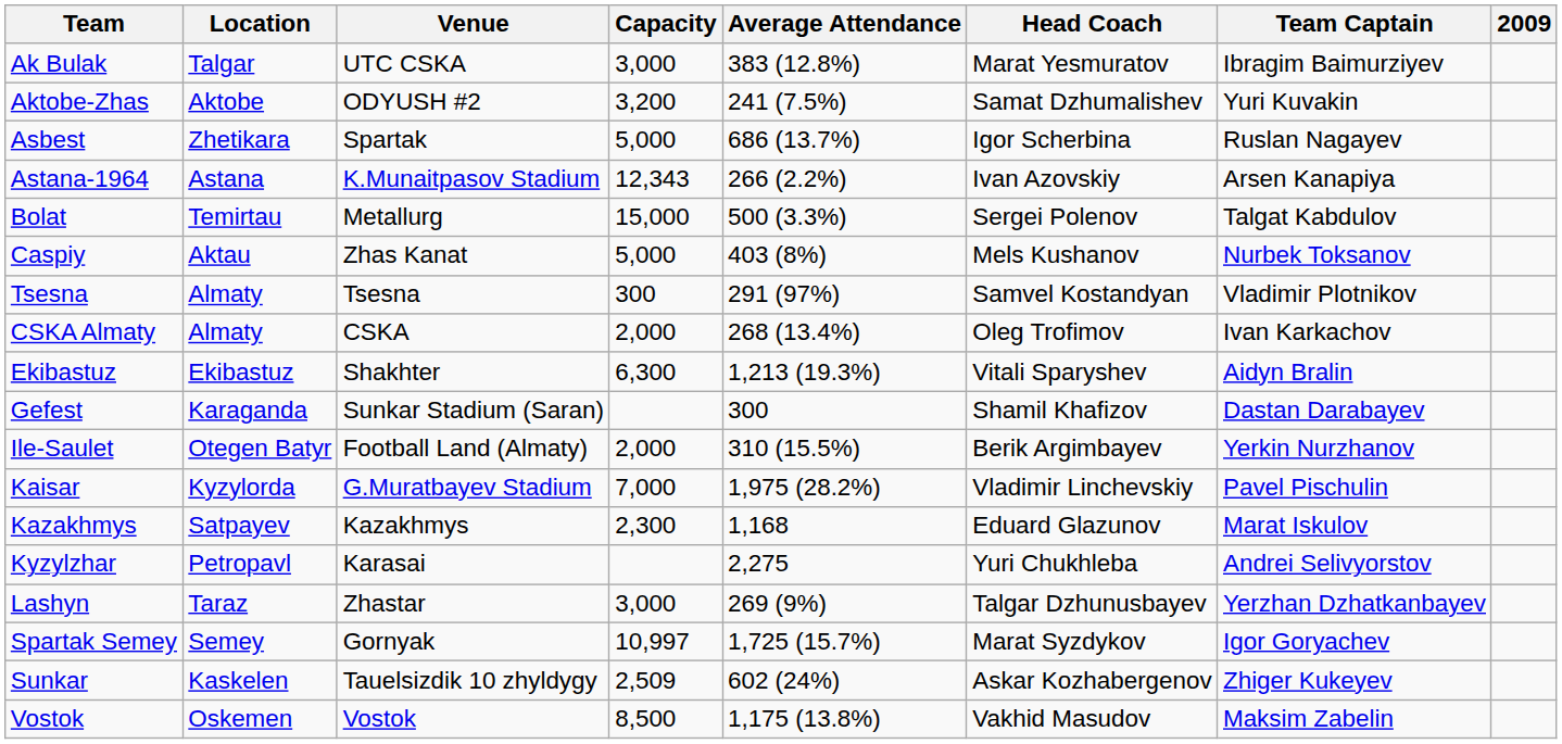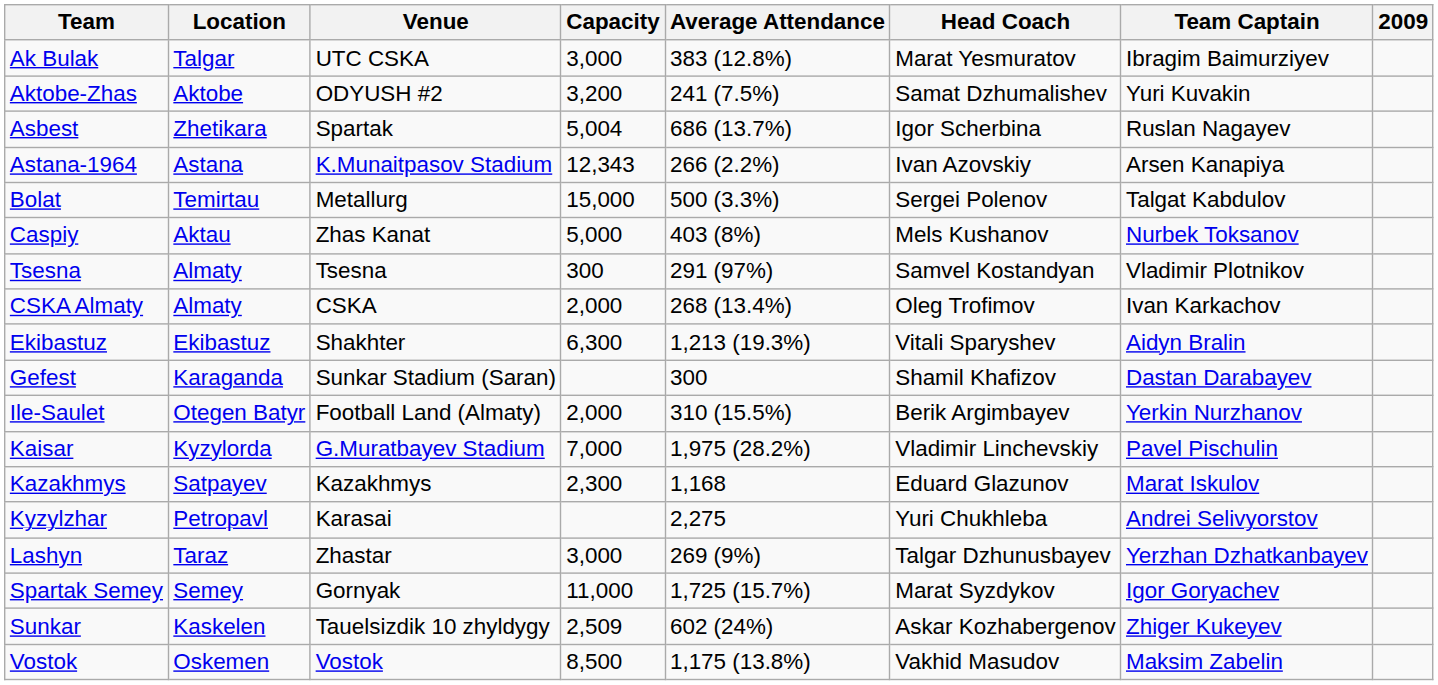 <table class="wikitable">
 <tr>
 <th>Team</th>
 <th>Location</th>
 <th>Venue</th>
 <th>Capacity</th>
 <th>Average Attendance</th>
 <th>Head Coach</th>
 <th>Team Captain</th>
 <th>2009</th>
 </tr>
 <tr>
 <td><a href='#'>Ak Bulak</a></td>
 <td><a href='#'>Talgar</a></td>
 <td>UTC CSKA</td>
 <td>3,000</td>
 <td>383 (12.8%)</td>
 <td> Marat Yesmuratov</td>
 <td> Ibragim Baimurziyev</td>
 <td></td>
 </tr>
 <tr>
 <td><a href='#'>Aktobe-Zhas</a></td>
 <td><a href='#'>Aktobe</a></td>
 <td>ODYUSH #2</td>
 <td>3,200</td>
 <td>241 (7.5%)</td>
 <td> Samat Dzhumalishev</td>
 <td> Yuri Kuvakin</td>
 <td></td>
 </tr>
 <tr>
 <td><a href='#'>Asbest</a></td>
 <td><a href='#'>Zhetikara</a></td>
 <td>Spartak</td>
-<td>5,000</td>
+<td>5,004</td>
 <td>686 (13.7%)</td>
 <td> Igor Scherbina</td>
 <td> Ruslan Nagayev</td>
 <td></td>
 </tr>
 <tr>
 <td><a href='#'>Astana-1964</a></td>
 <td><a href='#'>Astana</a></td>
 <td><a href='#'>K.Munaitpasov Stadium</a></td>
 <td>12,343</td>
 <td>266 (2.2%)</td>
 <td> Ivan Azovskiy</td>
 <td> Arsen Kanapiya</td>
 <td></td>
 </tr>
 <tr>
 <td><a href='#'>Bolat</a></td>
 <td><a href='#'>Temirtau</a></td>
 <td>Metallurg</td>
 <td>15,000</td>
 <td>500 (3.3%)</td>
 <td> Sergei Polenov</td>
 <td> Talgat Kabdulov</td>
 <td></td>
 </tr>
 <tr>
 <td><a href='#'>Caspiy</a></td>
 <td><a href='#'>Aktau</a></td>
 <td>Zhas Kanat</td>
 <td>5,000</td>
 <td>403 (8%)</td>
 <td> Mels Kushanov</td>
 <td> <a href='#'>Nurbek Toksanov</a></td>
 <td></td>
 </tr>
 <tr>
 <td><a href='#'>Tsesna</a></td>
 <td><a href='#'>Almaty</a></td>
 <td>Tsesna</td>
 <td>300</td>
 <td>291 (97%)</td>
 <td> Samvel Kostandyan</td>
 <td> Vladimir Plotnikov</td>
 <td></td>
 </tr>
 <tr>
 <td><a href='#'>CSKA Almaty</a></td>
 <td><a href='#'>Almaty</a></td>
 <td>CSKA</td>
 <td>2,000</td>
 <td>268 (13.4%)</td>
 <td> Oleg Trofimov</td>
 <td> Ivan Karkachov</td>
 <td></td>
 </tr>
 <tr>
 <td><a href='#'>Ekibastuz</a></td>
 <td><a href='#'>Ekibastuz</a></td>
 <td>Shakhter</td>
 <td>6,300</td>
 <td>1,213 (19.3%)</td>
 <td> Vitali Sparyshev</td>
 <td> <a href='#'>Aidyn Bralin</a></td>
 <td></td>
 </tr>
 <tr>
 <td><a href='#'>Gefest</a></td>
 <td><a href='#'>Karaganda</a></td>
 <td>Sunkar Stadium (Saran)</td>
 <td></td>
 <td>300</td>
 <td> Shamil Khafizov</td>
 <td> <a href='#'>Dastan Darabayev</a></td>
 <td></td>
 </tr>
 <tr>
 <td><a href='#'>Ile-Saulet</a></td>
 <td><a href='#'>Otegen Batyr</a></td>
 <td>Football Land (Almaty)</td>
 <td>2,000</td>
 <td>310 (15.5%)</td>
 <td> Berik Argimbayev</td>
 <td> <a href='#'>Yerkin Nurzhanov</a></td>
 <td></td>
 </tr>
 <tr>
 <td><a href='#'>Kaisar</a></td>
 <td><a href='#'>Kyzylorda</a></td>
 <td><a href='#'>G.Muratbayev Stadium</a></td>
 <td>7,000</td>
 <td>1,975 (28.2%)</td>
 <td> Vladimir Linchevskiy</td>
 <td> <a href='#'>Pavel Pischulin</a></td>
 <td></td>
 </tr>
 <tr>
 <td><a href='#'>Kazakhmys</a></td>
 <td><a href='#'>Satpayev</a></td>
 <td>Kazakhmys</td>
 <td>2,300</td>
 <td>1,168</td>
 <td> Eduard Glazunov</td>
 <td> <a href='#'>Marat Iskulov</a></td>
 <td></td>
 </tr>
 <tr>
 <td><a href='#'>Kyzylzhar</a></td>
 <td><a href='#'>Petropavl</a></td>
 <td>Karasai</td>
 <td></td>
 <td>2,275</td>
 <td> Yuri Chukhleba</td>
 <td> <a href='#'>Andrei Selivyorstov</a></td>
 <td></td>
 </tr>
 <tr>
 <td><a href='#'>Lashyn</a></td>
 <td><a href='#'>Taraz</a></td>
 <td>Zhastar</td>
 <td>3,000</td>
 <td>269 (9%)</td>
 <td> Talgar Dzhunusbayev</td>
 <td> <a href='#'>Yerzhan Dzhatkanbayev</a></td>
 <td></td>
 </tr>
 <tr>
 <td><a href='#'>Spartak Semey</a></td>
 <td><a href='#'>Semey</a></td>
 <td>Gornyak</td>
-<td>10,997</td>
+<td>11,000</td>
 <td>1,725 (15.7%)</td>
 <td> Marat Syzdykov</td>
 <td> <a href='#'>Igor Goryachev</a></td>
 <td></td>
 </tr>
 <tr>
 <td><a href='#'>Sunkar</a></td>
 <td><a href='#'>Kaskelen</a></td>
 <td>Tauelsizdik 10 zhyldygy</td>
 <td>2,509</td>
 <td>602 (24%)</td>
 <td> Askar Kozhabergenov</td>
 <td> <a href='#'>Zhiger Kukeyev</a></td>
 <td></td>
 </tr>
 <tr>
 <td><a href='#'>Vostok</a></td>
 <td><a href='#'>Oskemen</a></td>
 <td><a href='#'>Vostok</a></td>
 <td>8,500</td>
 <td>1,175 (13.8%)</td>
 <td> Vakhid Masudov</td>
 <td> <a href='#'>Maksim Zabelin</a></td>
 <td></td>
 </tr>
 </table>
